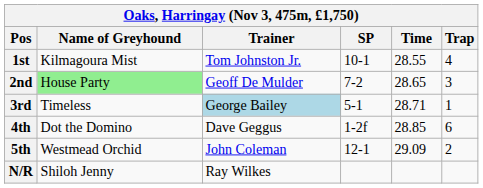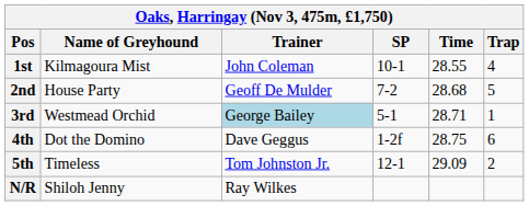 <table class="wikitable">
 <tr>
 <th colspan="6"><a href='#'>Oaks</a>, <a href='#'>Harringay</a> (Nov 3, 475m, £1,750)</th>
 </tr>
 <tr>
 <th width=30>Pos</th>
 <th width=180>Name of Greyhound</th>
 <th width=150>Trainer</th>
 <th width=50>SP</th>
 <th width=50>Time</th>
 <th width=30>Trap</th>
 </tr>
 <tr>
 <th>1st</th>
 <td>Kilmagoura Mist</td>
-<td><a href='#'>Tom Johnston Jr.</a></td>
+<td><a href='#'>John Coleman</a></td>
 <td>10-1</td>
 <td>28.55</td>
 <td>4</td>
 </tr>
 <tr>
 <th>2nd</th>
-<td style="background: lightgreen;">House Party</td>
+<td>House Party</td>
 <td><a href='#'>Geoff De Mulder</a></td>
 <td>7-2</td>
-<td>28.65</td>
-<td>3</td>
+<td>28.68</td>
+<td>5</td>
 </tr>
 <tr>
 <th>3rd</th>
-<td>Timeless</td>
+<td>Westmead Orchid</td>
 <td style="background: lightblue;">George Bailey</td>
 <td>5-1</td>
 <td>28.71</td>
 <td>1</td>
 </tr>
 <tr>
 <th>4th</th>
 <td>Dot the Domino</td>
 <td>Dave Geggus</td>
 <td>1-2f</td>
-<td>28.85</td>
+<td>28.75</td>
 <td>6</td>
 </tr>
 <tr>
 <th>5th</th>
-<td>Westmead Orchid</td>
-<td><a href='#'>John Coleman</a></td>
+<td>Timeless</td>
+<td><a href='#'>Tom Johnston Jr.</a></td>
 <td>12-1</td>
 <td>29.09</td>
 <td>2</td>
 </tr>
 <tr>
 <th>N/R</th>
 <td>Shiloh Jenny</td>
 <td>Ray Wilkes</td>
 <td></td>
 <td></td>
 <td></td>
 </tr>
 </table>
